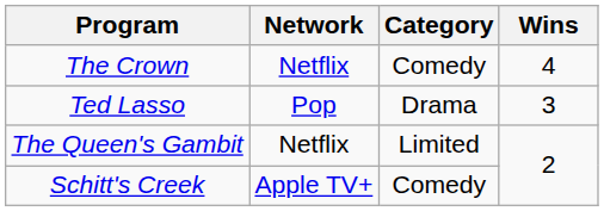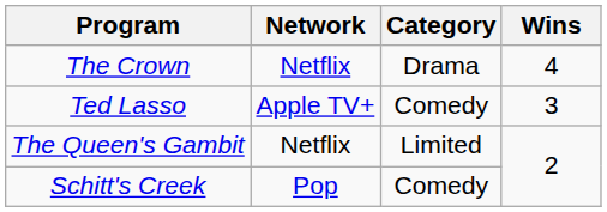 <table class="wikitable" style="text-align:center;" background: #f6e39c;>
 <tr>
 <th scope="col" style="text-align:center;">Program</th>
 <th scope="col" style="text-align:center;">Network</th>
 <th scope="col" style="text-align:center;">Category</th>
 <th scope="col" style="width:55px;">Wins</th>
 </tr>
 <tr>
 <td><em><a href='#'>The Crown</a></em></td>
 <td><a href='#'>Netflix</a></td>
-<td>Comedy</td>
+<td>Drama</td>
 <td style="text-align:center">4</td>
 </tr>
 <tr>
 <td><em><a href='#'>Ted Lasso</a></em></td>
-<td><a href='#'>Pop</a></td>
-<td>Drama</td>
+<td><a href='#'>Apple TV+</a></td>
+<td>Comedy</td>
 <td style="text-align:center">3</td>
 </tr>
 <tr>
 <td><em><a href='#'>The Queen's Gambit</a></em></td>
 <td>Netflix</td>
 <td>Limited</td>
 <td rowspan="2" style="text-align:center">2</td>
 </tr>
 <tr>
 <td><em><a href='#'>Schitt's Creek</a></em></td>
-<td><a href='#'>Apple TV+</a></td>
+<td><a href='#'>Pop</a></td>
 <td>Comedy</td>
 </tr>
 </table>
